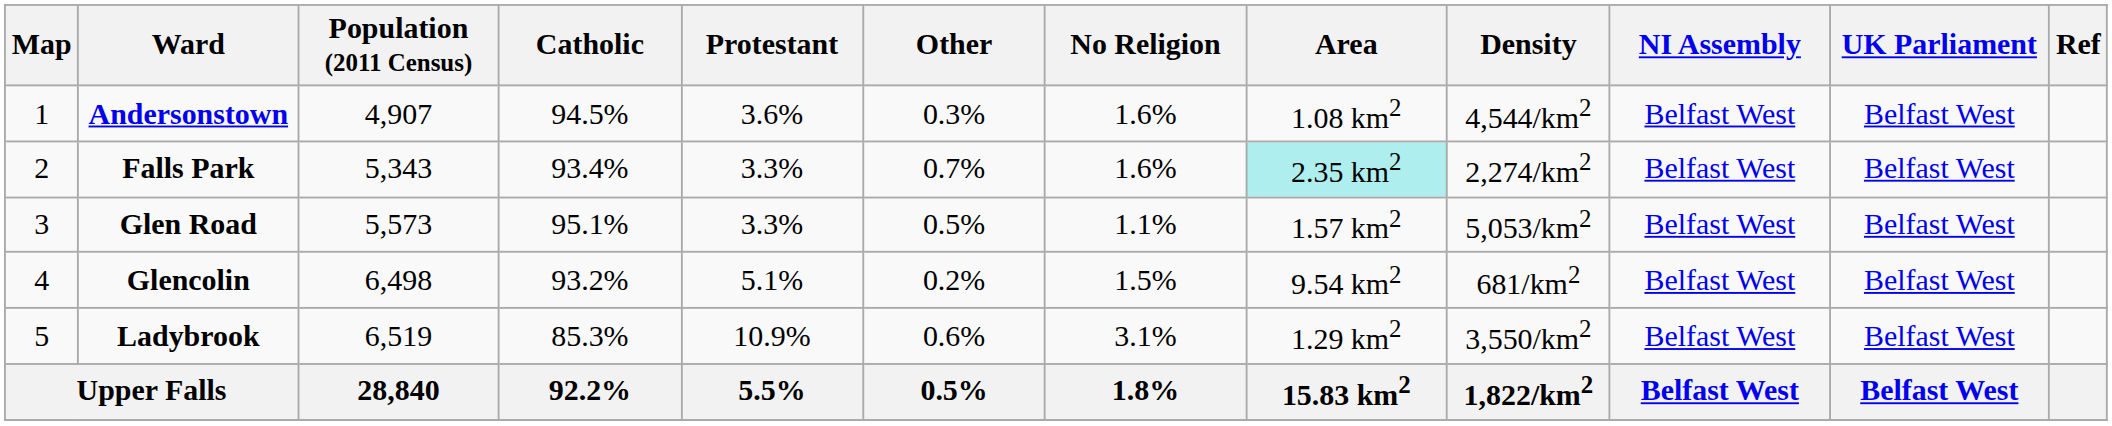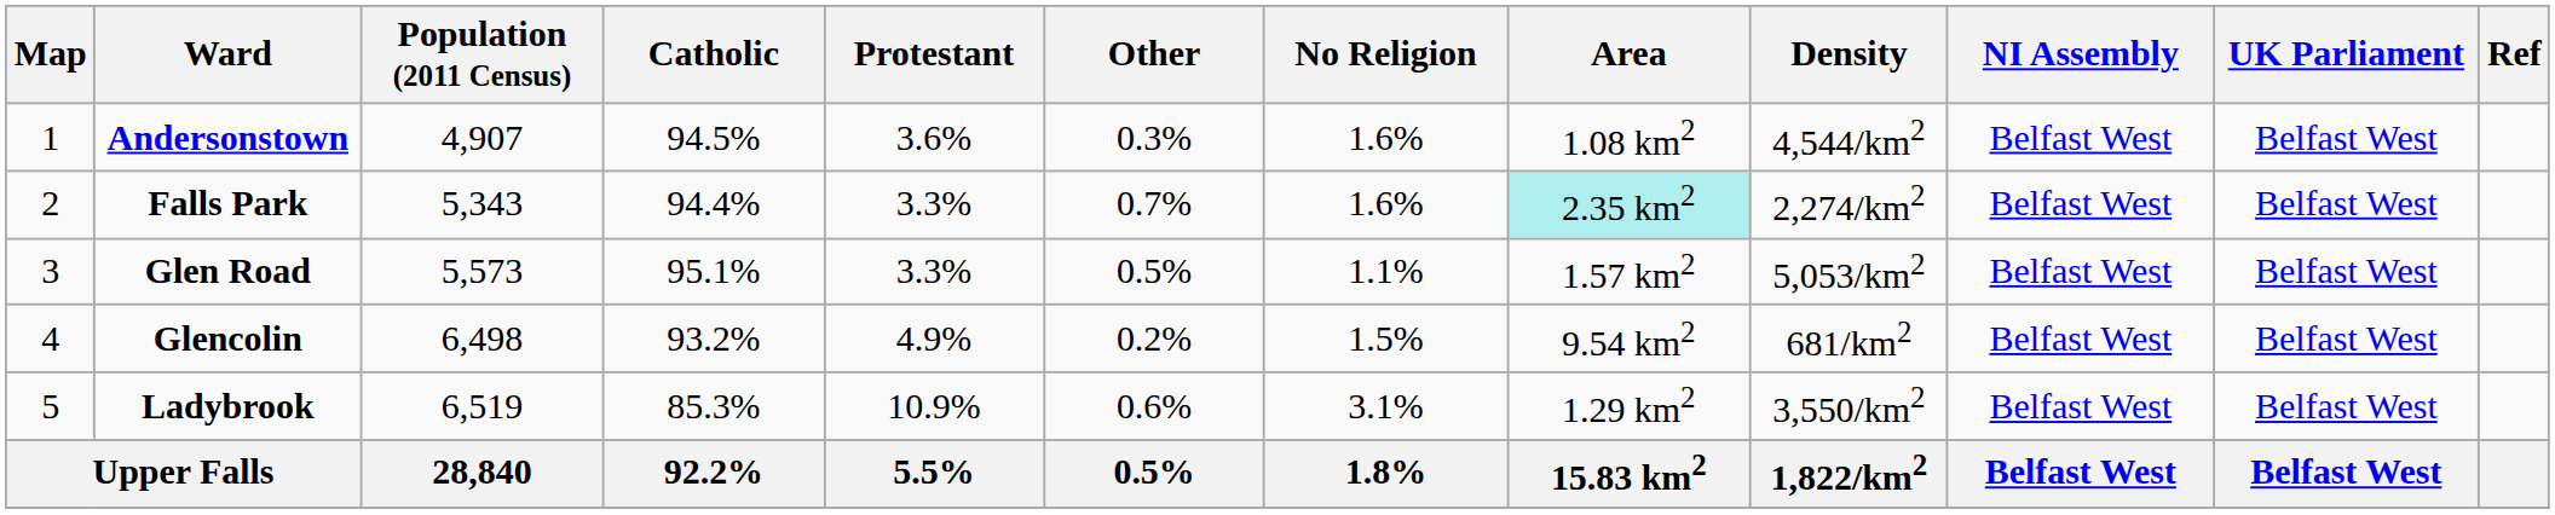 <table class="wikitable sortable" style="text-align:center">
 <tr>
 <th class="unsortable">Map</th>
 <th width = 110px>Ward</th>
 <th width = 100px>Population <br> <small>(2011 Census)</small></th>
 <th width = 90px>Catholic</th>
 <th width = 90px>Protestant</th>
 <th width = 90px>Other</th>
 <th width = 100px>No Religion</th>
 <th width = 100px>Area</th>
 <th width = 80px>Density</th>
 <th class="unsortable" width = 110px><a href='#'>NI Assembly</a></th>
 <th class="unsortable" width = 110px><a href='#'>UK Parliament</a></th>
 <th class="unsortable">Ref</th>
 </tr>
 <tr>
 <td>1</td>
 <td><strong><a href='#'>Andersonstown</a></strong></td>
 <td>4,907</td>
 <td>94.5%</td>
 <td>3.6%</td>
 <td>0.3%</td>
 <td>1.6%</td>
 <td>1.08 km<sup>2</sup></td>
 <td>4,544/km<sup>2</sup></td>
 <td><a href='#'>Belfast West</a></td>
 <td><a href='#'>Belfast West</a></td>
 <td></td>
 </tr>
 <tr>
 <td>2</td>
 <td><strong>Falls Park</strong></td>
 <td>5,343</td>
-<td>93.4%</td>
+<td>94.4%</td>
 <td>3.3%</td>
 <td>0.7%</td>
 <td>1.6%</td>
 <td style="background: paleturquoise;">2.35 km<sup>2</sup></td>
 <td>2,274/km<sup>2</sup></td>
 <td><a href='#'>Belfast West</a></td>
 <td><a href='#'>Belfast West</a></td>
 <td></td>
 </tr>
 <tr>
 <td>3</td>
 <td><strong>Glen Road</strong></td>
 <td>5,573</td>
 <td>95.1%</td>
 <td>3.3%</td>
 <td>0.5%</td>
 <td>1.1%</td>
 <td>1.57 km<sup>2</sup></td>
 <td>5,053/km<sup>2</sup></td>
 <td><a href='#'>Belfast West</a></td>
 <td><a href='#'>Belfast West</a></td>
 <td></td>
 </tr>
 <tr>
 <td>4</td>
 <td><strong>Glencolin</strong></td>
 <td>6,498</td>
 <td>93.2%</td>
-<td>5.1%</td>
+<td>4.9%</td>
 <td>0.2%</td>
 <td>1.5%</td>
 <td>9.54 km<sup>2</sup></td>
 <td>681/km<sup>2</sup></td>
 <td><a href='#'>Belfast West</a></td>
 <td><a href='#'>Belfast West</a></td>
 <td></td>
 </tr>
 <tr>
 <td>5</td>
 <td><strong>Ladybrook</strong></td>
 <td>6,519</td>
 <td>85.3%</td>
 <td>10.9%</td>
 <td>0.6%</td>
 <td>3.1%</td>
 <td>1.29 km<sup>2</sup></td>
 <td>3,550/km<sup>2</sup></td>
 <td><a href='#'>Belfast West</a></td>
 <td><a href='#'>Belfast West</a></td>
 <td></td>
 </tr>
 <tr>
 <th colspan=2><strong>Upper Falls</strong></th>
 <th>28,840</th>
 <th>92.2%</th>
 <th>5.5%</th>
 <th>0.5%</th>
 <th>1.8%</th>
 <th>15.83 km<sup>2</sup></th>
 <th>1,822/km<sup>2</sup></th>
 <th><a href='#'>Belfast West</a></th>
 <th><a href='#'>Belfast West</a></th>
 <th></th>
 </tr>
 <tr>
 </tr>
 </table>
